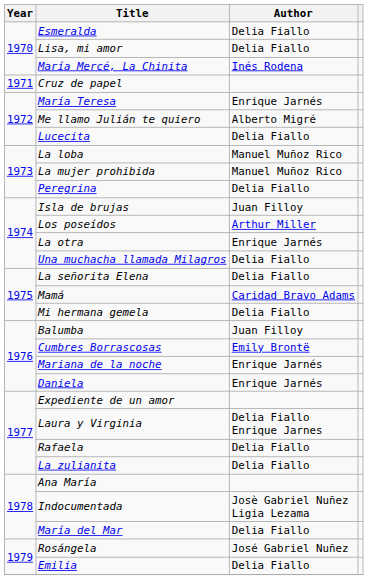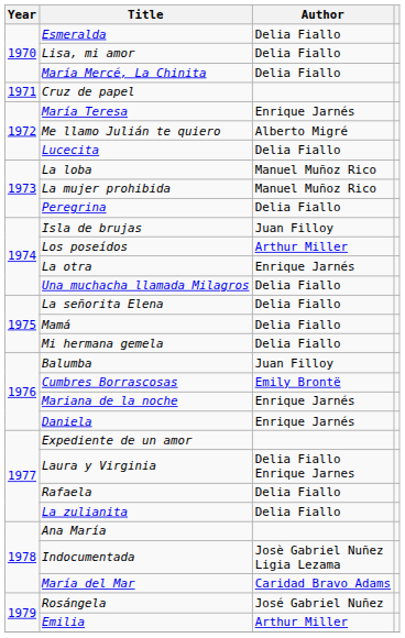 <table class="wikitable sortable">
 <tr>
 <th>Year</th>
 <th>Title</th>
 <th>Author</th>
 <th></th>
 </tr>
 <tr>
 <td rowspan="3"><a href='#'>1970</a></td>
 <td><em><a href='#'>Esmeralda</a></em></td>
 <td>Delia Fiallo</td>
 <td></td>
 </tr>
 <tr>
 <td><em>Lisa, mi amor</em></td>
 <td>Delia Fiallo</td>
 <td></td>
 </tr>
 <tr>
 <td><em><a href='#'>María Mercé, La Chinita</a></em></td>
-<td><a href='#'>Inés Rodena</a></td>
+<td>Delia Fiallo</td>
 <td></td>
 </tr>
 <tr>
 <td rowspan="1"><a href='#'>1971</a></td>
 <td><em>Cruz de papel</em></td>
 <td></td>
 <td></td>
 </tr>
 <tr>
 <td rowspan="3"><a href='#'>1972</a></td>
 <td><em><a href='#'>María Teresa</a></em></td>
 <td>Enrique Jarnés</td>
 <td></td>
 </tr>
 <tr>
 <td><em>Me llamo Julián te quiero</em></td>
 <td>Alberto Migré</td>
 <td></td>
 </tr>
 <tr>
 <td><em><a href='#'>Lucecita</a></em></td>
 <td>Delia Fiallo</td>
 <td></td>
 </tr>
 <tr>
 <td rowspan="3"><a href='#'>1973</a></td>
 <td><em>La loba</em></td>
 <td>Manuel Muñoz Rico</td>
 <td></td>
 </tr>
 <tr>
 <td><em>La mujer prohibida</em></td>
 <td>Manuel Muñoz Rico</td>
 <td></td>
 </tr>
 <tr>
 <td><em><a href='#'>Peregrina</a></em></td>
 <td>Delia Fiallo</td>
 <td></td>
 </tr>
 <tr>
 <td rowspan="4"><a href='#'>1974</a></td>
 <td><em>Isla de brujas</em></td>
 <td>Juan Filloy</td>
 <td></td>
 </tr>
 <tr>
 <td><em>Los poseídos</em></td>
 <td><a href='#'>Arthur Miller</a></td>
 <td></td>
 </tr>
 <tr>
 <td><em>La otra</em></td>
 <td>Enrique Jarnés</td>
 <td></td>
 </tr>
 <tr>
 <td><em><a href='#'>Una muchacha llamada Milagros</a></em></td>
 <td>Delia Fiallo</td>
 <td></td>
 </tr>
 <tr>
 <td rowspan="3"><a href='#'>1975</a></td>
 <td><em>La señorita Elena</em></td>
 <td>Delia Fiallo</td>
 <td></td>
 </tr>
 <tr>
 <td><em>Mamá</em></td>
-<td><a href='#'>Caridad Bravo Adams</a></td>
+<td>Delia Fiallo</td>
 <td></td>
 </tr>
 <tr>
 <td><em>Mi hermana gemela</em></td>
 <td>Delia Fiallo</td>
 <td></td>
 </tr>
 <tr>
 <td rowspan="4"><a href='#'>1976</a></td>
 <td><em>Balumba</em></td>
 <td>Juan Filloy</td>
 <td></td>
 </tr>
 <tr>
 <td><em><a href='#'>Cumbres Borrascosas</a></em></td>
 <td><a href='#'>Emily Brontë</a></td>
 <td></td>
 </tr>
 <tr>
 <td><em><a href='#'>Mariana de la noche</a></em></td>
 <td>Enrique Jarnés</td>
 <td></td>
 </tr>
 <tr>
 <td><em><a href='#'>Daniela</a></em></td>
 <td>Enrique Jarnés</td>
 <td></td>
 </tr>
 <tr>
 <td rowspan="4"><a href='#'>1977</a></td>
 <td><em>Expediente de un amor</em></td>
 <td></td>
 <td></td>
 </tr>
 <tr>
 <td><em>Laura y Virginia</em></td>
 <td>Delia Fiallo<br>Enrique Jarnes</td>
 <td></td>
 </tr>
 <tr>
 <td><em>Rafaela</em></td>
 <td>Delia Fiallo</td>
 <td></td>
 </tr>
 <tr>
 <td><em><a href='#'>La zulianita</a></em></td>
 <td>Delia Fiallo</td>
 <td></td>
 </tr>
 <tr>
 <td rowspan="3"><a href='#'>1978</a></td>
 <td><em>Ana María</em></td>
 <td></td>
 <td></td>
 </tr>
 <tr>
 <td><em>Indocumentada</em></td>
 <td>Josè Gabriel Nuñez<br>Ligia Lezama</td>
 <td></td>
 </tr>
 <tr>
 <td><em><a href='#'>María del Mar</a></em></td>
-<td>Delia Fiallo</td>
+<td><a href='#'>Caridad Bravo Adams</a></td>
 <td></td>
 </tr>
 <tr>
 <td rowspan="2"><a href='#'>1979</a></td>
 <td><em>Rosángela</em></td>
 <td>José Gabriel Nuñez</td>
 <td></td>
 </tr>
 <tr>
 <td><em><a href='#'>Emilia</a></em></td>
-<td>Delia Fiallo</td>
+<td><a href='#'>Arthur Miller</a></td>
 <td></td>
 </tr>
 <tr>
 </tr>
 </table>
